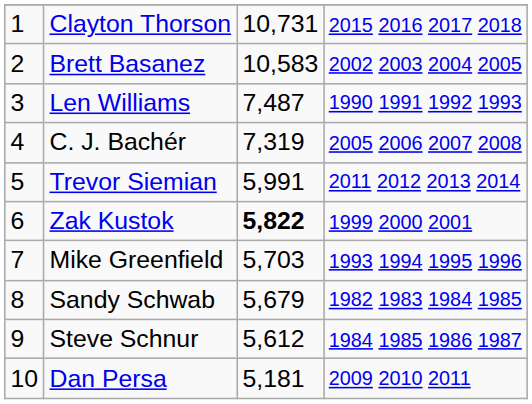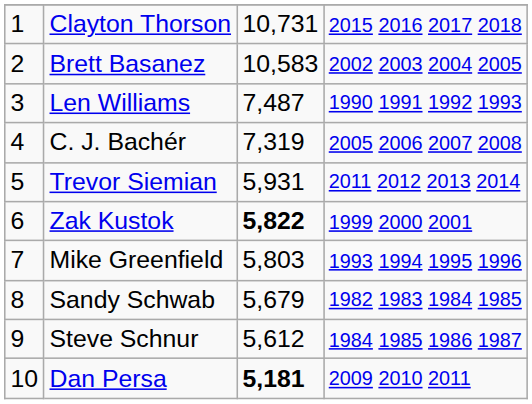 <table class="wikitable">
 <tr>
 </tr>
 <tr>
 <td>1</td>
 <td><a href='#'>Clayton Thorson</a></td>
 <td>10,731</td>
 <td style="font-size:80%;"><a href='#'>2015</a> <a href='#'>2016</a> <a href='#'>2017</a> <a href='#'>2018</a></td>
 </tr>
 <tr>
 <td>2</td>
 <td><a href='#'>Brett Basanez</a></td>
 <td>10,583</td>
 <td style="font-size:80%;"><a href='#'>2002</a> <a href='#'>2003</a> <a href='#'>2004</a> <a href='#'>2005</a></td>
 </tr>
 <tr>
 <td>3</td>
 <td><a href='#'>Len Williams</a></td>
 <td>7,487</td>
 <td style="font-size:80%;"><a href='#'>1990</a> <a href='#'>1991</a> <a href='#'>1992</a> <a href='#'>1993</a></td>
 </tr>
 <tr>
 <td>4</td>
 <td>C. J. Bachér</td>
 <td>7,319</td>
 <td style="font-size:80%;"><a href='#'>2005</a> <a href='#'>2006</a> <a href='#'>2007</a> <a href='#'>2008</a></td>
 </tr>
 <tr>
 <td>5</td>
 <td><a href='#'>Trevor Siemian</a></td>
-<td>5,991</td>
+<td>5,931</td>
 <td style="font-size:80%;"><a href='#'>2011</a> <a href='#'>2012</a> <a href='#'>2013</a> <a href='#'>2014</a></td>
 </tr>
 <tr>
 <td>6</td>
 <td><a href='#'>Zak Kustok</a></td>
 <td><strong>5,822</strong></td>
 <td style="font-size:80%;"><a href='#'>1999</a> <a href='#'>2000</a> <a href='#'>2001</a></td>
 </tr>
 <tr>
 <td>7</td>
 <td>Mike Greenfield</td>
-<td>5,703</td>
+<td>5,803</td>
 <td style="font-size:80%;"><a href='#'>1993</a> <a href='#'>1994</a> <a href='#'>1995</a> <a href='#'>1996</a></td>
 </tr>
 <tr>
 <td>8</td>
 <td>Sandy Schwab</td>
 <td>5,679</td>
 <td style="font-size:80%;"><a href='#'>1982</a> <a href='#'>1983</a> <a href='#'>1984</a> <a href='#'>1985</a></td>
 </tr>
 <tr>
 <td>9</td>
 <td>Steve Schnur</td>
 <td>5,612</td>
 <td style="font-size:80%;"><a href='#'>1984</a> <a href='#'>1985</a> <a href='#'>1986</a> <a href='#'>1987</a></td>
 </tr>
 <tr>
 <td>10</td>
 <td><a href='#'>Dan Persa</a></td>
-<td>5,181</td>
+<td><strong>5,181</strong></td>
 <td style="font-size:80%;"><a href='#'>2009</a> <a href='#'>2010</a> <a href='#'>2011</a></td>
 </tr>
 </table>
